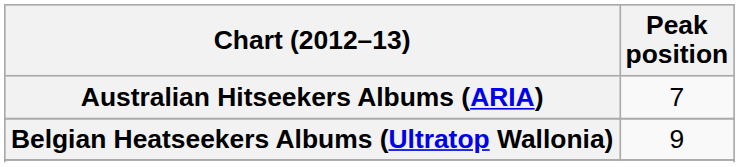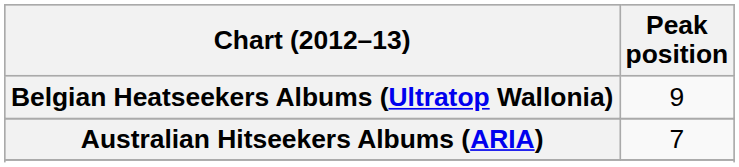 <table class="wikitable sortable plainrowheaders" style="text-align:center">
 <tr>
 <th scope="col">Chart (2012–13)</th>
 <th scope="col">Peak<br>position</th>
 </tr>
 <tr>
-<th scope="row">Australian Hitseekers Albums (<a href='#'>ARIA</a>)</th>
-<td>7</td>
+<th scope="row">Belgian Heatseekers Albums (<a href='#'>Ultratop</a> Wallonia)</th>
+<td>9</td>
 </tr>
 <tr>
 </tr>
 <tr>
-<th scope="row">Belgian Heatseekers Albums (<a href='#'>Ultratop</a> Wallonia)</th>
-<td>9</td>
+<th scope="row">Australian Hitseekers Albums (<a href='#'>ARIA</a>)</th>
+<td>7</td>
 </tr>
 <tr>
 </tr>
 <tr>
 </tr>
 <tr>
 </tr>
 <tr>
 </tr>
 <tr>
 </tr>
 <tr>
 </tr>
 <tr>
 </tr>
 </table>
